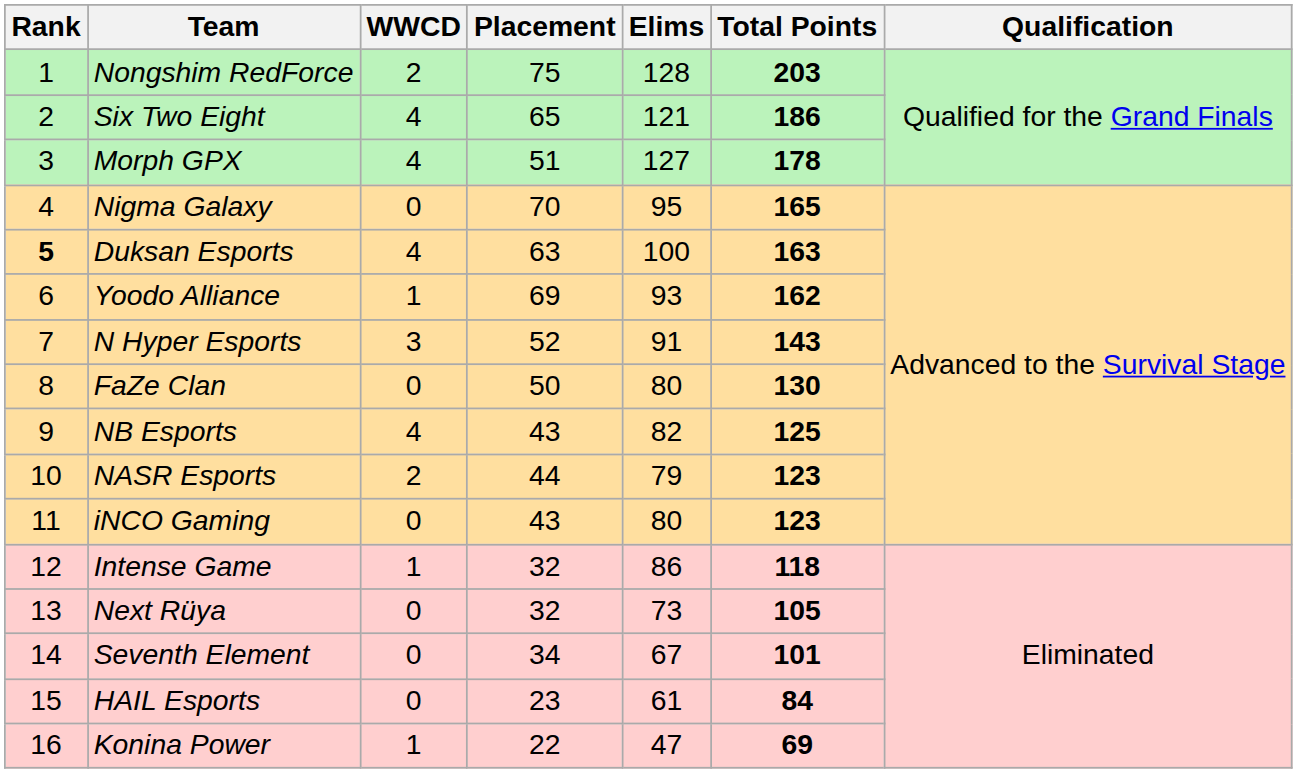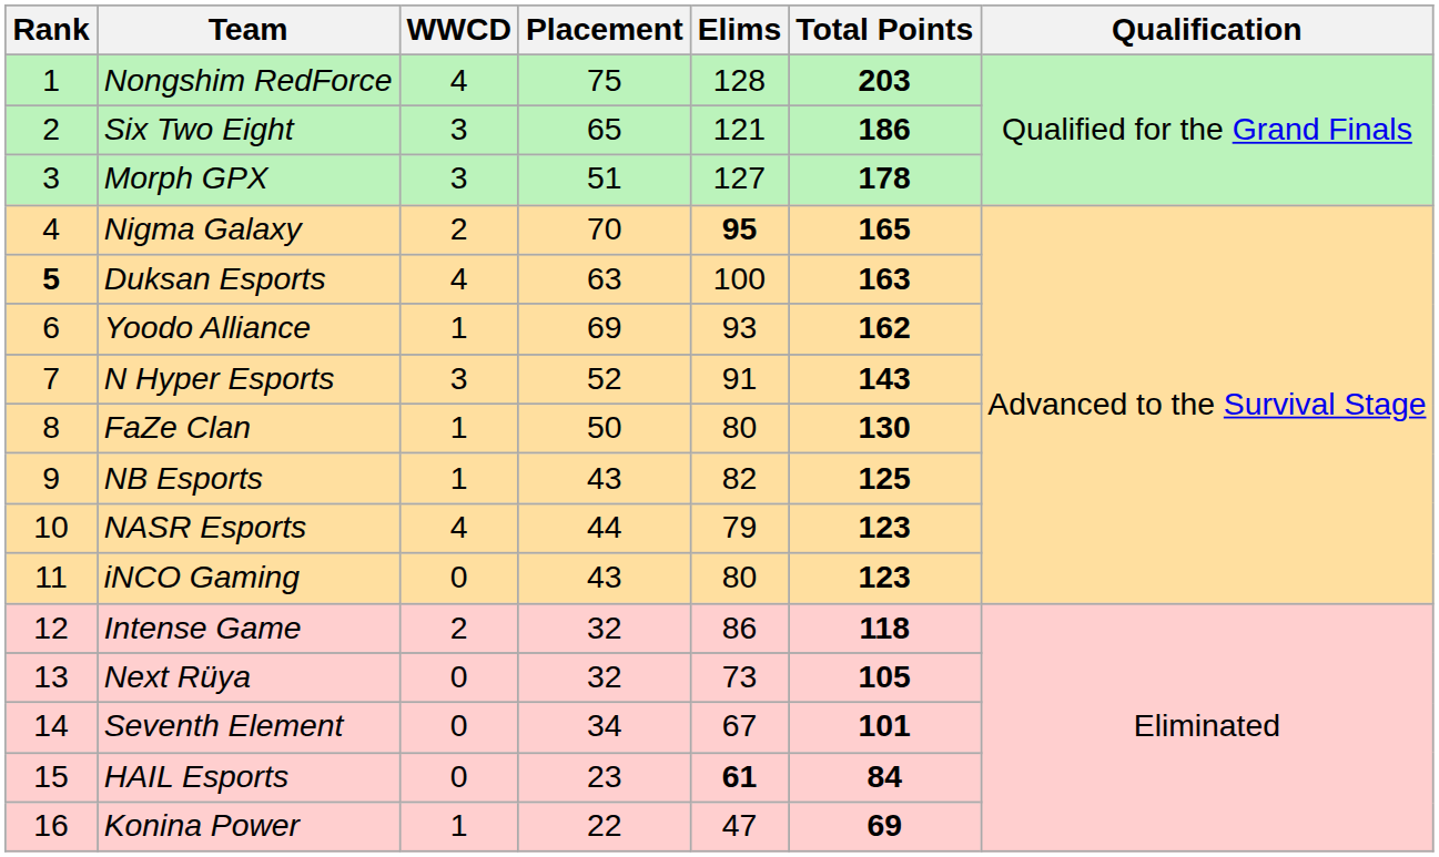 <table class="wikitable" style="text-align:center">
 <tr>
 <th>Rank</th>
 <th>Team</th>
 <th>WWCD</th>
 <th>Placement</th>
 <th>Elims</th>
 <th>Total Points</th>
 <th>Qualification</th>
 </tr>
 <tr style="background:#BBF3BB">
 <td>1</td>
 <td style="text-align:left"><em>Nongshim RedForce</em></td>
-<td>2</td>
+<td>4</td>
 <td>75</td>
 <td>128</td>
 <td><strong>203</strong></td>
 <td rowspan="3">Qualified for the <a href='#'>Grand Finals</a></td>
 </tr>
 <tr style="background:#BBF3BB">
 <td>2</td>
 <td style="text-align:left"><em>Six Two Eight</em></td>
-<td>4</td>
+<td>3</td>
 <td>65</td>
 <td>121</td>
 <td><strong>186</strong></td>
 </tr>
 <tr style="background:#BBF3BB">
 <td>3</td>
 <td style="text-align:left"><em>Morph GPX</em></td>
-<td>4</td>
+<td>3</td>
 <td>51</td>
 <td>127</td>
 <td><strong>178</strong></td>
 </tr>
 <tr style="background:#FFDF9F">
 <td>4</td>
 <td style="text-align:left"><em>Nigma Galaxy</em></td>
-<td>0</td>
+<td>2</td>
 <td>70</td>
-<td>95</td>
+<td><strong>95</strong></td>
 <td><strong>165</strong></td>
 <td rowspan="8">Advanced to the <a href='#'>Survival Stage</a></td>
 </tr>
 <tr style="background:#FFDF9F">
 <td><strong>5</strong></td>
 <td style="text-align:left"><em>Duksan Esports</em></td>
 <td>4</td>
 <td>63</td>
 <td>100</td>
 <td><strong>163</strong></td>
 </tr>
 <tr style="background:#FFDF9F">
 <td>6</td>
 <td style="text-align:left"><em>Yoodo Alliance</em></td>
 <td>1</td>
 <td>69</td>
 <td>93</td>
 <td><strong>162</strong></td>
 </tr>
 <tr style="background:#FFDF9F">
 <td>7</td>
 <td style="text-align:left"><em>N Hyper Esports</em></td>
 <td>3</td>
 <td>52</td>
 <td>91</td>
 <td><strong>143</strong></td>
 </tr>
 <tr style="background:#FFDF9F">
 <td>8</td>
 <td style="text-align:left"><em>FaZe Clan</em></td>
-<td>0</td>
+<td>1</td>
 <td>50</td>
 <td>80</td>
 <td><strong>130</strong></td>
 </tr>
 <tr style="background:#FFDF9F">
 <td>9</td>
 <td style="text-align:left"><em>NB Esports</em></td>
-<td>4</td>
+<td>1</td>
 <td>43</td>
 <td>82</td>
 <td><strong>125</strong></td>
 </tr>
 <tr style="background:#FFDF9F">
 <td>10</td>
 <td style="text-align:left"><em>NASR Esports</em></td>
-<td>2</td>
+<td>4</td>
 <td>44</td>
 <td>79</td>
 <td><strong>123</strong></td>
 </tr>
 <tr style="background:#FFDF9F">
 <td>11</td>
 <td style="text-align:left"><em>iNCO Gaming</em></td>
 <td>0</td>
 <td>43</td>
 <td>80</td>
 <td><strong>123</strong></td>
 </tr>
 <tr style="background:#FFCFCF">
 <td>12</td>
 <td style="text-align:left"><em>Intense Game</em></td>
-<td>1</td>
+<td>2</td>
 <td>32</td>
 <td>86</td>
 <td><strong>118</strong></td>
 <td rowspan="5">Eliminated</td>
 </tr>
 <tr style="background:#FFCFCF">
 <td>13</td>
 <td style="text-align:left"><em>Next Rüya</em></td>
 <td>0</td>
 <td>32</td>
 <td>73</td>
 <td><strong>105</strong></td>
 </tr>
 <tr style="background:#FFCFCF">
 <td>14</td>
 <td style="text-align:left"><em>Seventh Element</em></td>
 <td>0</td>
 <td>34</td>
 <td>67</td>
 <td><strong>101</strong></td>
 </tr>
 <tr style="background:#FFCFCF">
 <td>15</td>
 <td style="text-align:left"><em>HAIL Esports</em></td>
 <td>0</td>
 <td>23</td>
-<td>61</td>
+<td><strong>61</strong></td>
 <td><strong>84</strong></td>
 </tr>
 <tr style="background:#FFCFCF">
 <td>16</td>
 <td style="text-align:left"><em>Konina Power</em></td>
 <td>1</td>
 <td>22</td>
 <td>47</td>
 <td><strong>69</strong></td>
 </tr>
 </table>
